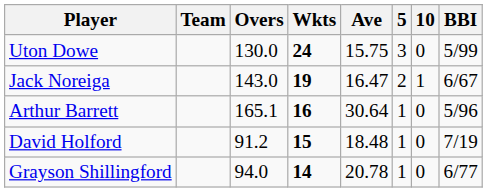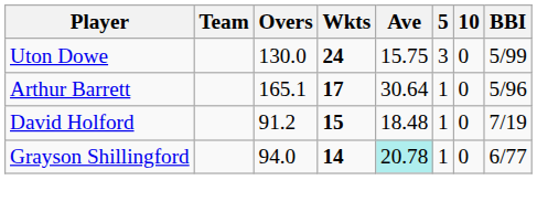 <table class="wikitable">
 <tr>
 <th>Player</th>
 <th>Team</th>
 <th>Overs</th>
 <th>Wkts</th>
 <th>Ave</th>
 <th>5</th>
 <th>10</th>
 <th>BBI</th>
 </tr>
 <tr>
 <td><a href='#'>Uton Dowe</a></td>
 <td></td>
 <td>130.0</td>
 <td><strong>24</strong></td>
 <td>15.75</td>
 <td>3</td>
 <td>0</td>
 <td>5/99</td>
 </tr>
 <tr>
-<td><a href='#'>Jack Noreiga</a></td>
-<td></td>
-<td>143.0</td>
-<td><strong>19</strong></td>
-<td>16.47</td>
-<td>2</td>
-<td>1</td>
-<td>6/67</td>
-</tr>
-<tr>
 <td><a href='#'>Arthur Barrett</a></td>
 <td></td>
 <td>165.1</td>
-<td><strong>16</strong></td>
+<td><strong>17</strong></td>
 <td>30.64</td>
 <td>1</td>
 <td>0</td>
 <td>5/96</td>
 </tr>
 <tr>
 <td><a href='#'>David Holford</a></td>
 <td></td>
 <td>91.2</td>
 <td><strong>15</strong></td>
 <td>18.48</td>
 <td>1</td>
 <td>0</td>
 <td>7/19</td>
 </tr>
 <tr>
 <td><a href='#'>Grayson Shillingford</a></td>
 <td></td>
 <td>94.0</td>
 <td><strong>14</strong></td>
-<td>20.78</td>
+<td style="background: paleturquoise;">20.78</td>
 <td>1</td>
 <td>0</td>
 <td>6/77</td>
 </tr>
 </table>
